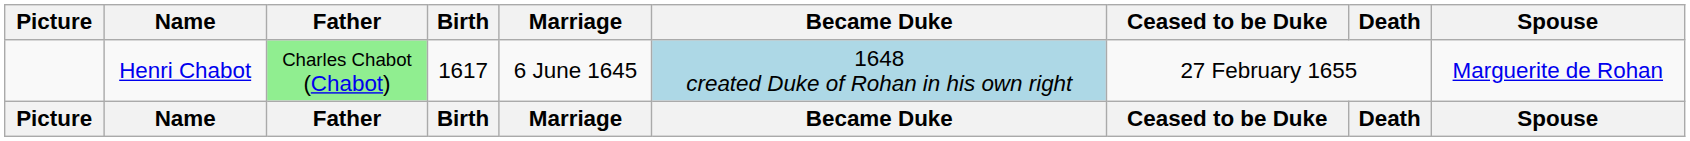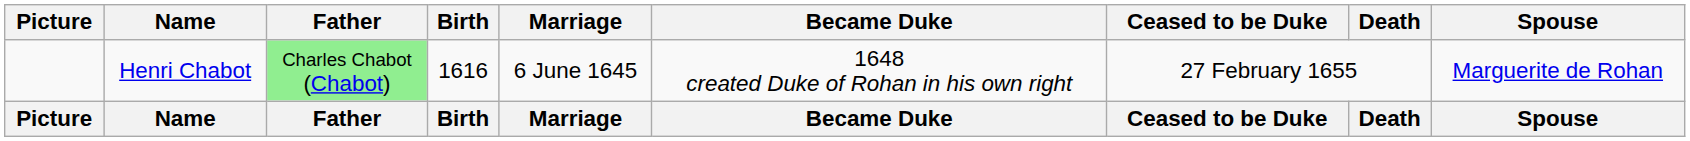 <table width=95% class="wikitable">
 <tr>
 <th>Picture</th>
 <th>Name</th>
 <th>Father</th>
 <th>Birth</th>
 <th>Marriage</th>
 <th>Became Duke</th>
 <th>Ceased to be Duke</th>
 <th>Death</th>
 <th>Spouse</th>
 </tr>
 <tr>
 <td align="center"></td>
 <td align="center"><a href='#'>Henri Chabot</a></td>
 <td align="center" style="background: lightgreen;"><small>Charles Chabot</small><br> (<a href='#'>Chabot</a>)</td>
-<td align="center">1617</td>
+<td align="center">1616</td>
 <td align="center">6 June 1645</td>
-<td align="center" style="background: lightblue;">1648<br><em>created Duke of Rohan in his own right</em></td>
+<td align="center">1648<br><em>created Duke of Rohan in his own right</em></td>
 <td align="center" colspan="2">27 February 1655</td>
 <td align="center"><a href='#'>Marguerite de Rohan</a></td>
 </tr>
 <tr>
 <th>Picture</th>
 <th>Name</th>
 <th>Father</th>
 <th>Birth</th>
 <th>Marriage</th>
 <th>Became Duke</th>
 <th>Ceased to be Duke</th>
 <th>Death</th>
 <th>Spouse</th>
 </tr>
 </table>
